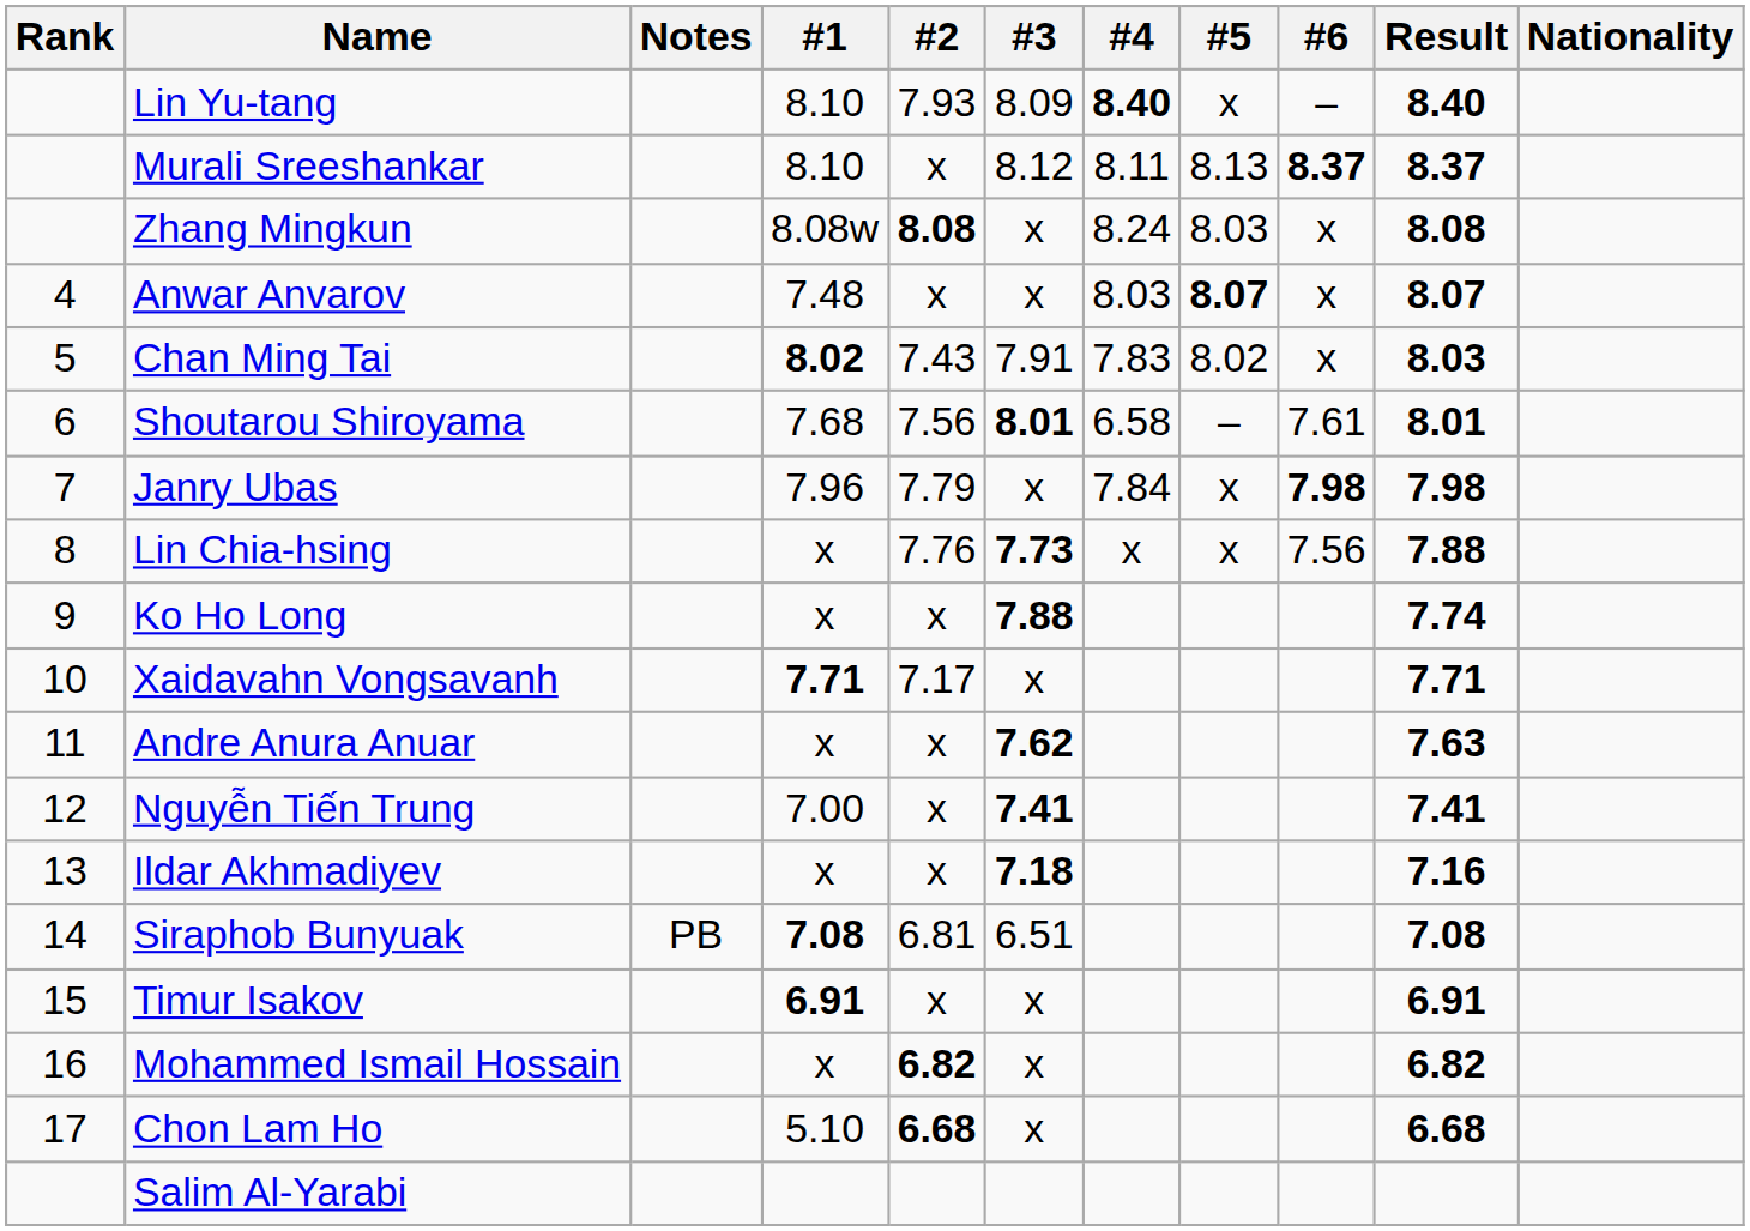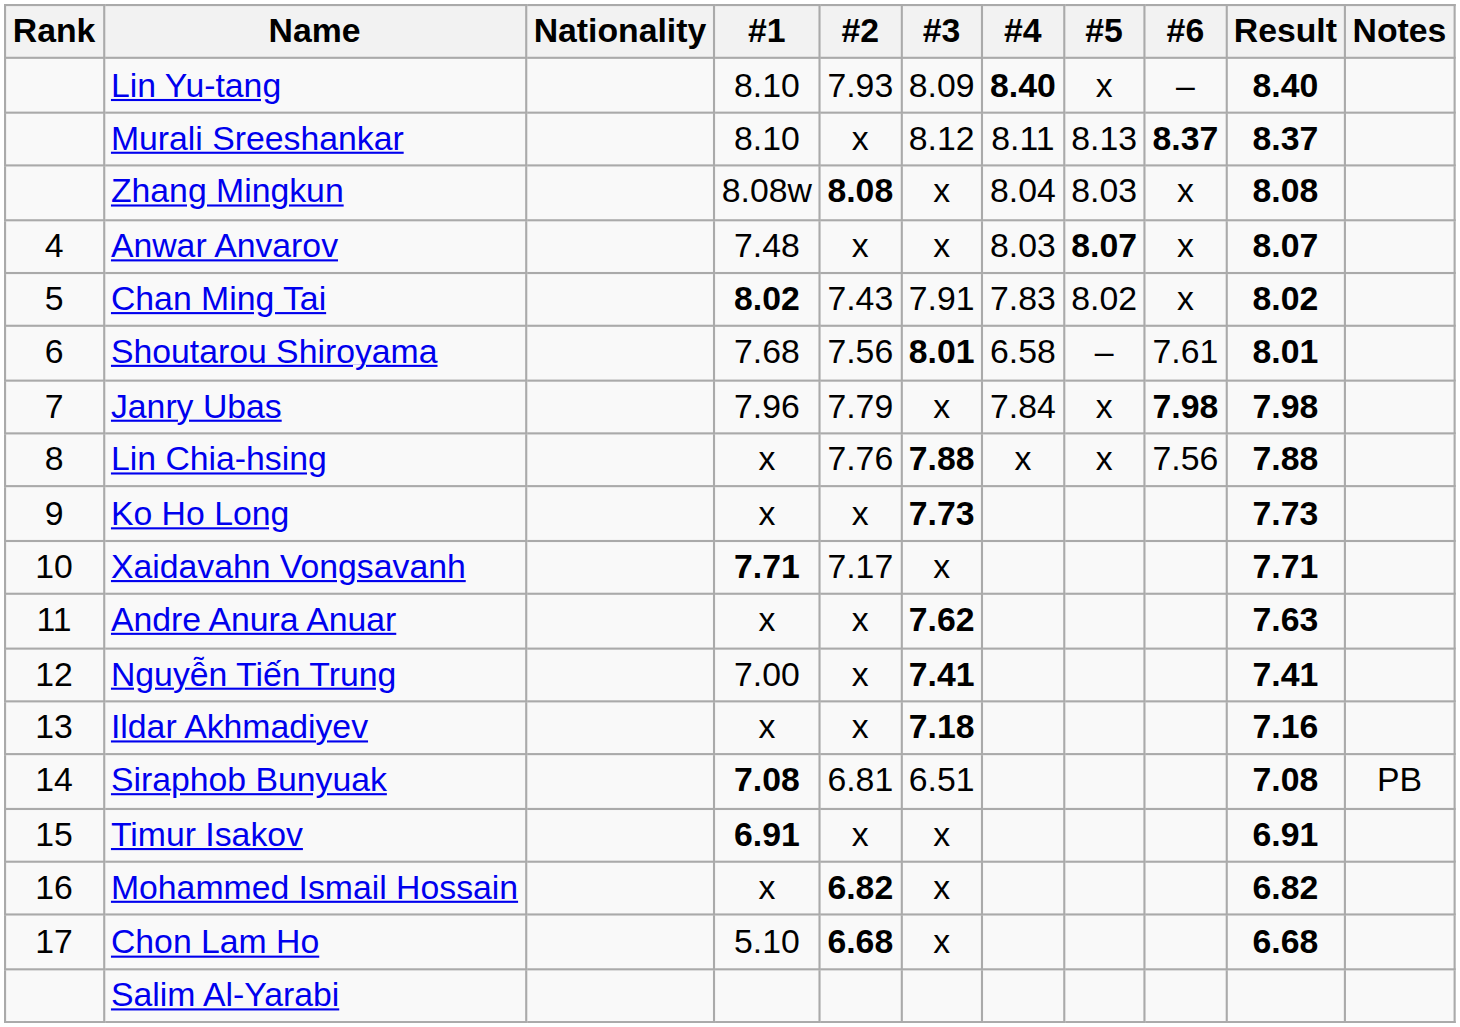 <table class="wikitable sortable" style="text-align:center">
 <tr>
 <th>Rank</th>
 <th>Name</th>
-<th>Notes</th>
+<th>Nationality</th>
 <th>#1</th>
 <th>#2</th>
 <th>#3</th>
 <th>#4</th>
 <th>#5</th>
 <th>#6</th>
 <th>Result</th>
-<th>Nationality</th>
+<th>Notes</th>
 </tr>
 <tr>
 <td></td>
 <td align=left><a href='#'>Lin Yu-tang</a></td>
-<td><strong></strong></td>
+<td align=left></td>
 <td>8.10</td>
 <td>7.93</td>
 <td>8.09</td>
 <td><strong>8.40</strong></td>
 <td>x</td>
 <td>–</td>
 <td><strong>8.40</strong></td>
-<td align=left></td>
+<td><strong></strong></td>
 </tr>
 <tr>
 <td></td>
 <td align=left><a href='#'>Murali Sreeshankar</a></td>
-<td></td>
+<td align=left></td>
 <td>8.10</td>
 <td>x</td>
 <td>8.12</td>
 <td>8.11</td>
 <td>8.13</td>
 <td><strong>8.37</strong></td>
 <td><strong>8.37</strong></td>
-<td align=left></td>
+<td></td>
 </tr>
 <tr>
 <td></td>
 <td align=left><a href='#'>Zhang Mingkun</a></td>
-<td></td>
+<td align=left></td>
 <td>8.08w</td>
 <td><strong>8.08</strong></td>
 <td>x</td>
-<td>8.24</td>
+<td>8.04</td>
 <td>8.03</td>
 <td>x</td>
 <td><strong>8.08</strong></td>
-<td align=left></td>
+<td></td>
 </tr>
 <tr>
 <td>4</td>
 <td align=left><a href='#'>Anwar Anvarov</a></td>
-<td></td>
+<td align=left></td>
 <td>7.48</td>
 <td>x</td>
 <td>x</td>
 <td>8.03</td>
 <td><strong>8.07</strong></td>
 <td>x</td>
 <td><strong>8.07</strong></td>
-<td align=left></td>
+<td></td>
 </tr>
 <tr>
 <td>5</td>
 <td align=left><a href='#'>Chan Ming Tai</a></td>
-<td></td>
+<td align=left></td>
 <td><strong>8.02</strong></td>
 <td>7.43</td>
 <td>7.91</td>
 <td>7.83</td>
 <td>8.02</td>
 <td>x</td>
-<td><strong>8.03</strong></td>
-<td align=left></td>
+<td><strong>8.02</strong></td>
+<td></td>
 </tr>
 <tr>
 <td>6</td>
 <td align=left><a href='#'>Shoutarou Shiroyama</a></td>
-<td></td>
+<td align=left></td>
 <td>7.68</td>
 <td>7.56</td>
 <td><strong>8.01</strong></td>
 <td>6.58</td>
 <td>–</td>
 <td>7.61</td>
 <td><strong>8.01</strong></td>
-<td align=left></td>
+<td></td>
 </tr>
 <tr>
 <td>7</td>
 <td align=left><a href='#'>Janry Ubas</a></td>
-<td></td>
+<td align=left></td>
 <td>7.96</td>
 <td>7.79</td>
 <td>x</td>
 <td>7.84</td>
 <td>x</td>
 <td><strong>7.98</strong></td>
 <td><strong>7.98</strong></td>
-<td align=left></td>
+<td></td>
 </tr>
 <tr>
 <td>8</td>
 <td align=left><a href='#'>Lin Chia-hsing</a></td>
-<td></td>
+<td align=left></td>
 <td>x</td>
 <td>7.76</td>
-<td><strong>7.73</strong></td>
+<td><strong>7.88</strong></td>
 <td>x</td>
 <td>x</td>
 <td>7.56</td>
 <td><strong>7.88</strong></td>
-<td align=left></td>
+<td></td>
 </tr>
 <tr>
 <td>9</td>
 <td align=left><a href='#'>Ko Ho Long</a></td>
-<td></td>
+<td align=left></td>
 <td>x</td>
 <td>x</td>
-<td><strong>7.88</strong></td>
+<td><strong>7.73</strong></td>
 <td></td>
 <td></td>
 <td></td>
-<td><strong>7.74</strong></td>
-<td align=left></td>
+<td><strong>7.73</strong></td>
+<td></td>
 </tr>
 <tr>
 <td>10</td>
 <td align=left><a href='#'>Xaidavahn Vongsavanh</a></td>
-<td><strong></strong></td>
+<td align=left></td>
 <td><strong>7.71</strong></td>
 <td>7.17</td>
 <td>x</td>
 <td></td>
 <td></td>
 <td></td>
 <td><strong>7.71</strong></td>
-<td align=left></td>
+<td><strong></strong></td>
 </tr>
 <tr>
 <td>11</td>
 <td align=left><a href='#'>Andre Anura Anuar</a></td>
-<td></td>
+<td align=left></td>
 <td>x</td>
 <td>x</td>
 <td><strong>7.62</strong></td>
 <td></td>
 <td></td>
 <td></td>
 <td><strong>7.63</strong></td>
-<td align=left></td>
+<td></td>
 </tr>
 <tr>
 <td>12</td>
 <td align=left><a href='#'>Nguyễn Tiến Trung</a></td>
-<td></td>
+<td align=left></td>
 <td>7.00</td>
 <td>x</td>
 <td><strong>7.41</strong></td>
 <td></td>
 <td></td>
 <td></td>
 <td><strong>7.41</strong></td>
-<td align=left></td>
+<td></td>
 </tr>
 <tr>
 <td>13</td>
 <td align=left><a href='#'>Ildar Akhmadiyev</a></td>
-<td></td>
+<td align=left></td>
 <td>x</td>
 <td>x</td>
 <td><strong>7.18</strong></td>
 <td></td>
 <td></td>
 <td></td>
 <td><strong>7.16</strong></td>
-<td align=left></td>
+<td></td>
 </tr>
 <tr>
 <td>14</td>
 <td align=left><a href='#'>Siraphob Bunyuak</a></td>
-<td>PB</td>
+<td align=left></td>
 <td><strong>7.08</strong></td>
 <td>6.81</td>
 <td>6.51</td>
 <td></td>
 <td></td>
 <td></td>
 <td><strong>7.08</strong></td>
-<td align=left></td>
+<td>PB</td>
 </tr>
 <tr>
 <td>15</td>
 <td align=left><a href='#'>Timur Isakov</a></td>
-<td></td>
+<td align=left></td>
 <td><strong>6.91</strong></td>
 <td>x</td>
 <td>x</td>
 <td></td>
 <td></td>
 <td></td>
 <td><strong>6.91</strong></td>
-<td align=left></td>
+<td></td>
 </tr>
 <tr>
 <td>16</td>
 <td align=left><a href='#'>Mohammed Ismail Hossain</a></td>
-<td></td>
+<td align=left></td>
 <td>x</td>
 <td><strong>6.82</strong></td>
 <td>x</td>
 <td></td>
 <td></td>
 <td></td>
 <td><strong>6.82</strong></td>
-<td align=left></td>
+<td></td>
 </tr>
 <tr>
 <td>17</td>
 <td align=left><a href='#'>Chon Lam Ho</a></td>
-<td></td>
+<td align=left></td>
 <td>5.10</td>
 <td><strong>6.68</strong></td>
 <td>x</td>
 <td></td>
 <td></td>
 <td></td>
 <td><strong>6.68</strong></td>
-<td align=left></td>
+<td></td>
 </tr>
 <tr>
 <td></td>
 <td align=left><a href='#'>Salim Al-Yarabi</a></td>
-<td></td>
+<td align=left></td>
 <td></td>
 <td></td>
 <td></td>
 <td></td>
 <td></td>
 <td></td>
 <td><strong></strong></td>
-<td align=left></td>
+<td></td>
 </tr>
 </table>
